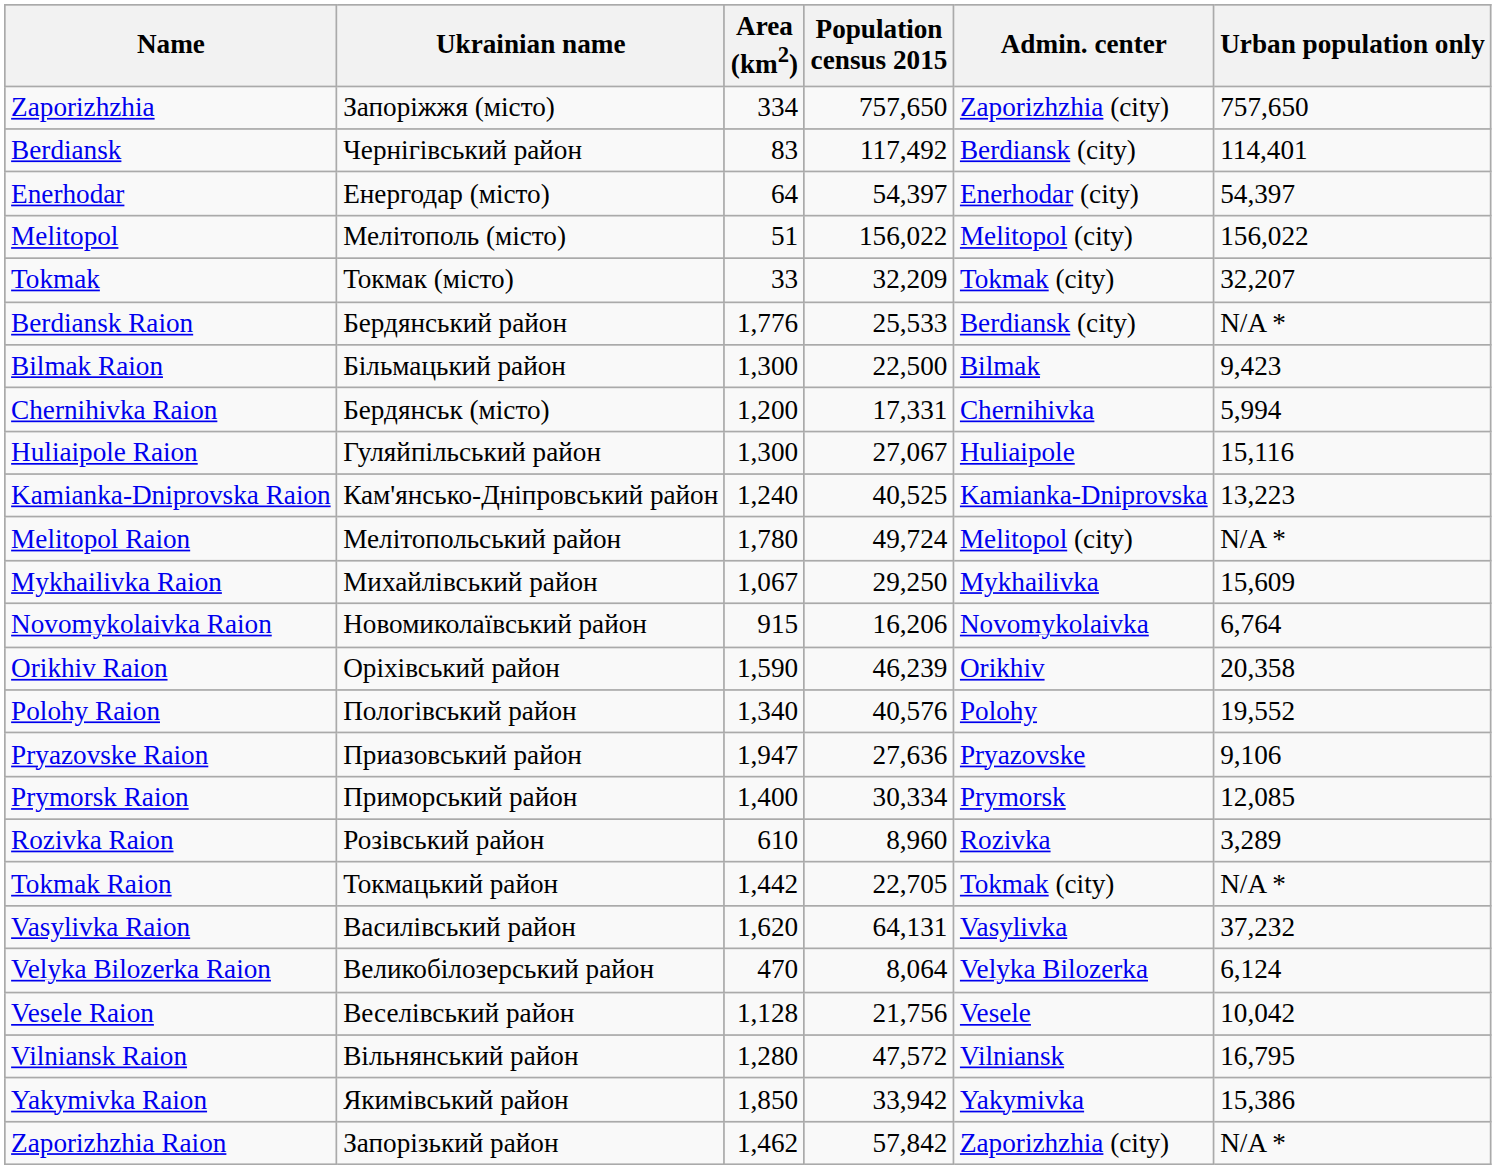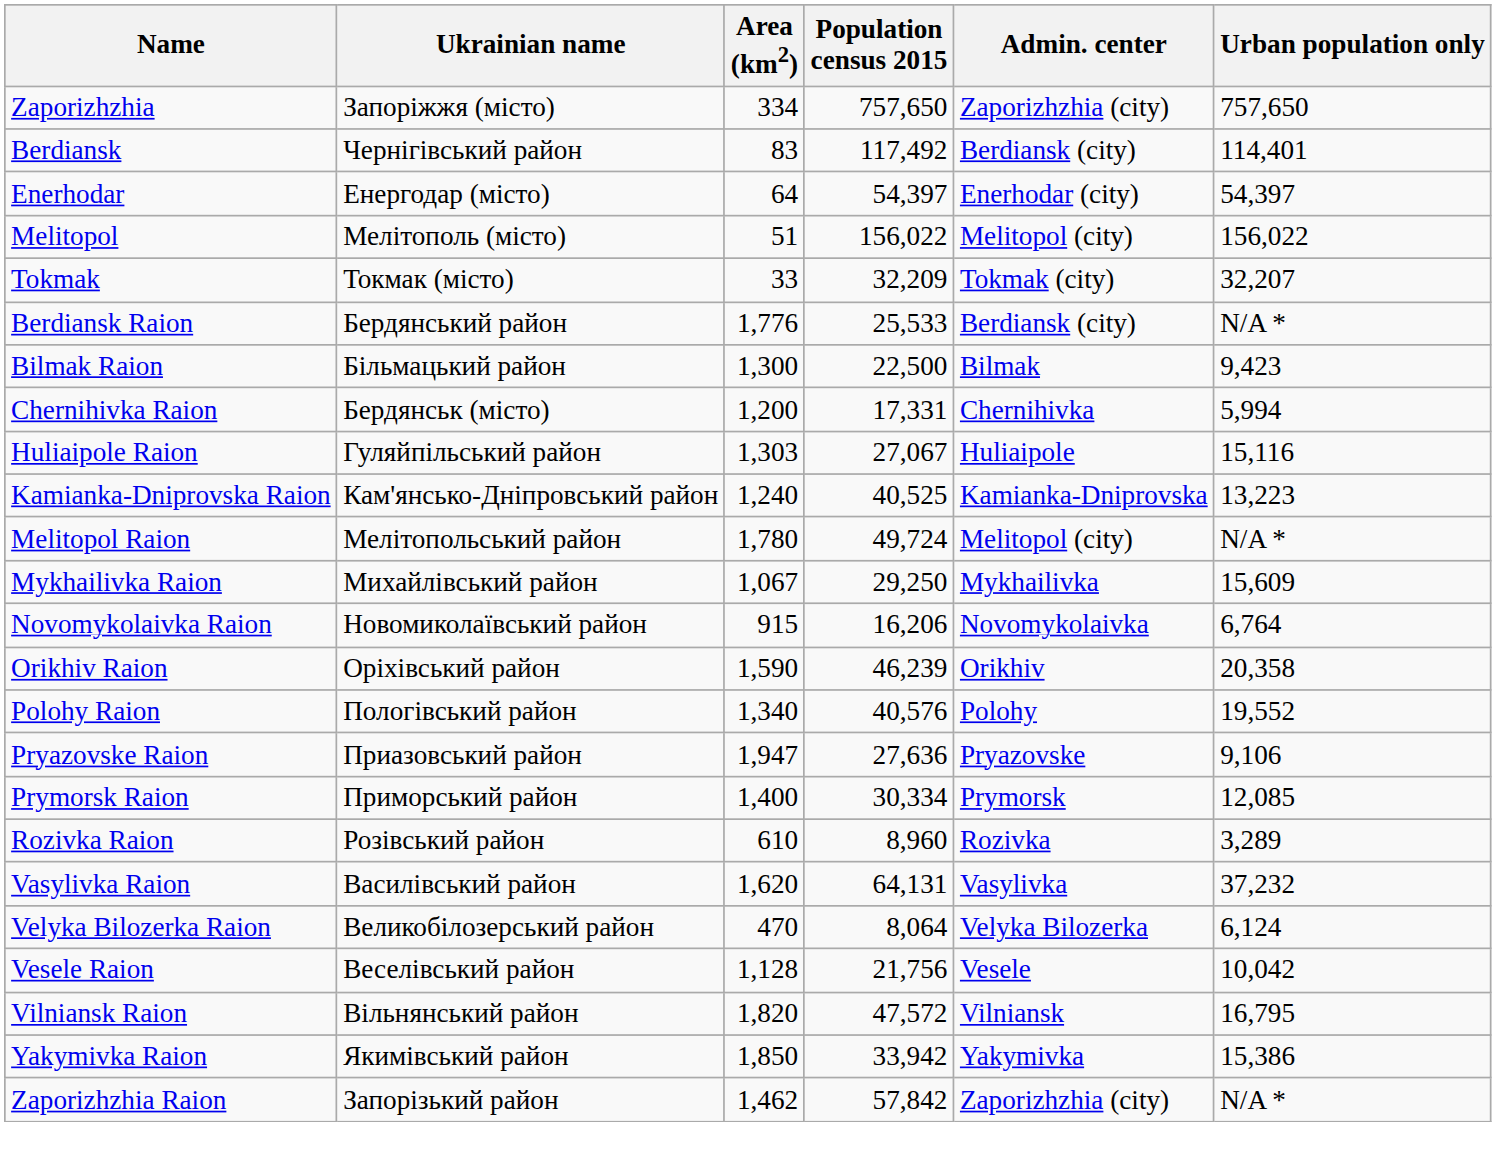 <table class="sortable wikitable">
 <tr>
 <th>Name</th>
 <th>Ukrainian name</th>
 <th>Area <br>(km<sup>2</sup>)</th>
 <th>Population<br>census 2015</th>
 <th>Admin. center</th>
 <th>Urban population only</th>
 </tr>
 <tr>
 <td><a href='#'>Zaporizhzhia</a></td>
 <td>Запоріжжя (місто)</td>
 <td align="right">334</td>
 <td align="right">757,650</td>
 <td><a href='#'>Zaporizhzhia</a> (city)</td>
 <td>757,650</td>
 </tr>
 <tr>
 <td><a href='#'>Berdiansk</a></td>
 <td>Чернігівський район</td>
 <td align="right">83</td>
 <td align="right">117,492</td>
 <td><a href='#'>Berdiansk</a> (city)</td>
 <td>114,401</td>
 </tr>
 <tr>
 <td><a href='#'>Enerhodar</a></td>
 <td>Енергодар (місто)</td>
 <td align="right">64</td>
 <td align="right">54,397</td>
 <td><a href='#'>Enerhodar</a> (city)</td>
 <td>54,397</td>
 </tr>
 <tr>
 <td><a href='#'>Melitopol</a></td>
 <td>Мелітополь (місто)</td>
 <td align="right">51</td>
 <td align="right">156,022</td>
 <td><a href='#'>Melitopol</a> (city)</td>
 <td>156,022</td>
 </tr>
 <tr>
 <td><a href='#'>Tokmak</a></td>
 <td>Токмак (місто)</td>
 <td align="right">33</td>
 <td align="right">32,209</td>
 <td><a href='#'>Tokmak</a> (city)</td>
 <td>32,207</td>
 </tr>
 <tr>
 <td><a href='#'>Berdiansk Raion</a></td>
 <td>Бердянський район</td>
 <td align="right">1,776</td>
 <td align="right">25,533</td>
 <td><a href='#'>Berdiansk</a> (city)</td>
 <td>N/A *</td>
 </tr>
 <tr>
 <td><a href='#'>Bilmak Raion</a></td>
 <td>Більмацький район</td>
 <td align="right">1,300</td>
 <td align="right">22,500</td>
 <td><a href='#'>Bilmak</a></td>
 <td>9,423</td>
 </tr>
 <tr>
 <td><a href='#'>Chernihivka Raion</a></td>
 <td>Бердянськ (місто)</td>
 <td align="right">1,200</td>
 <td align="right">17,331</td>
 <td><a href='#'>Chernihivka</a></td>
 <td>5,994</td>
 </tr>
 <tr>
 <td><a href='#'>Huliaipole Raion</a></td>
 <td>Гуляйпільський район</td>
-<td align="right">1,300</td>
+<td align="right">1,303</td>
 <td align="right">27,067</td>
 <td><a href='#'>Huliaipole</a></td>
 <td>15,116</td>
 </tr>
 <tr>
 <td><a href='#'>Kamianka-Dniprovska Raion</a></td>
 <td>Кам'янсько-Дніпровський район</td>
 <td align="right">1,240</td>
 <td align="right">40,525</td>
 <td><a href='#'>Kamianka-Dniprovska</a></td>
 <td>13,223</td>
 </tr>
 <tr>
 <td><a href='#'>Melitopol Raion</a></td>
 <td>Мелітопольський район</td>
 <td align="right">1,780</td>
 <td align="right">49,724</td>
 <td><a href='#'>Melitopol</a> (city)</td>
 <td>N/A *</td>
 </tr>
 <tr>
 <td><a href='#'>Mykhailivka Raion</a></td>
 <td>Михайлівський район</td>
 <td align="right">1,067</td>
 <td align="right">29,250</td>
 <td><a href='#'>Mykhailivka</a></td>
 <td>15,609</td>
 </tr>
 <tr>
 <td><a href='#'>Novomykolaivka Raion</a></td>
 <td>Новомиколаївський район</td>
 <td align="right">915</td>
 <td align="right">16,206</td>
 <td><a href='#'>Novomykolaivka</a></td>
 <td>6,764</td>
 </tr>
 <tr>
 <td><a href='#'>Orikhiv Raion</a></td>
 <td>Оріхівський район</td>
 <td align="right">1,590</td>
 <td align="right">46,239</td>
 <td><a href='#'>Orikhiv</a></td>
 <td>20,358</td>
 </tr>
 <tr>
 <td><a href='#'>Polohy Raion</a></td>
 <td>Пологівський район</td>
 <td align="right">1,340</td>
 <td align="right">40,576</td>
 <td><a href='#'>Polohy</a></td>
 <td>19,552</td>
 </tr>
 <tr>
 <td><a href='#'>Pryazovske Raion</a></td>
 <td>Приазовський район</td>
 <td align="right">1,947</td>
 <td align="right">27,636</td>
 <td><a href='#'>Pryazovske</a></td>
 <td>9,106</td>
 </tr>
 <tr>
 <td><a href='#'>Prymorsk Raion</a></td>
 <td>Приморський район</td>
 <td align="right">1,400</td>
 <td align="right">30,334</td>
 <td><a href='#'>Prymorsk</a></td>
 <td>12,085</td>
 </tr>
 <tr>
 <td><a href='#'>Rozivka Raion</a></td>
 <td>Розівський район</td>
 <td align="right">610</td>
 <td align="right">8,960</td>
 <td><a href='#'>Rozivka</a></td>
 <td>3,289</td>
 </tr>
 <tr>
-<td><a href='#'>Tokmak Raion</a></td>
-<td>Токмацький район</td>
-<td align="right">1,442</td>
-<td align="right">22,705</td>
-<td><a href='#'>Tokmak</a> (city)</td>
-<td>N/A *</td>
-</tr>
-<tr>
 <td><a href='#'>Vasylivka Raion</a></td>
 <td>Василівський район</td>
 <td align="right">1,620</td>
 <td align="right">64,131</td>
 <td><a href='#'>Vasylivka</a></td>
 <td>37,232</td>
 </tr>
 <tr>
 <td><a href='#'>Velyka Bilozerka Raion</a></td>
 <td>Великобілозерський район</td>
 <td align="right">470</td>
 <td align="right">8,064</td>
 <td><a href='#'>Velyka Bilozerka</a></td>
 <td>6,124</td>
 </tr>
 <tr>
 <td><a href='#'>Vesele Raion</a></td>
 <td>Веселівський район</td>
 <td align="right">1,128</td>
 <td align="right">21,756</td>
 <td><a href='#'>Vesele</a></td>
 <td>10,042</td>
 </tr>
 <tr>
 <td><a href='#'>Vilniansk Raion</a></td>
 <td>Вільнянський район</td>
-<td align="right">1,280</td>
+<td align="right">1,820</td>
 <td align="right">47,572</td>
 <td><a href='#'>Vilniansk</a></td>
 <td>16,795</td>
 </tr>
 <tr>
 <td><a href='#'>Yakymivka Raion</a></td>
 <td>Якимівський район</td>
 <td align="right">1,850</td>
 <td align="right">33,942</td>
 <td><a href='#'>Yakymivka</a></td>
 <td>15,386</td>
 </tr>
 <tr>
 <td><a href='#'>Zaporizhzhia Raion</a></td>
 <td>Запорізький район</td>
 <td align="right">1,462</td>
 <td align="right">57,842</td>
 <td><a href='#'>Zaporizhzhia</a> (city)</td>
 <td>N/A *</td>
 </tr>
 </table>
